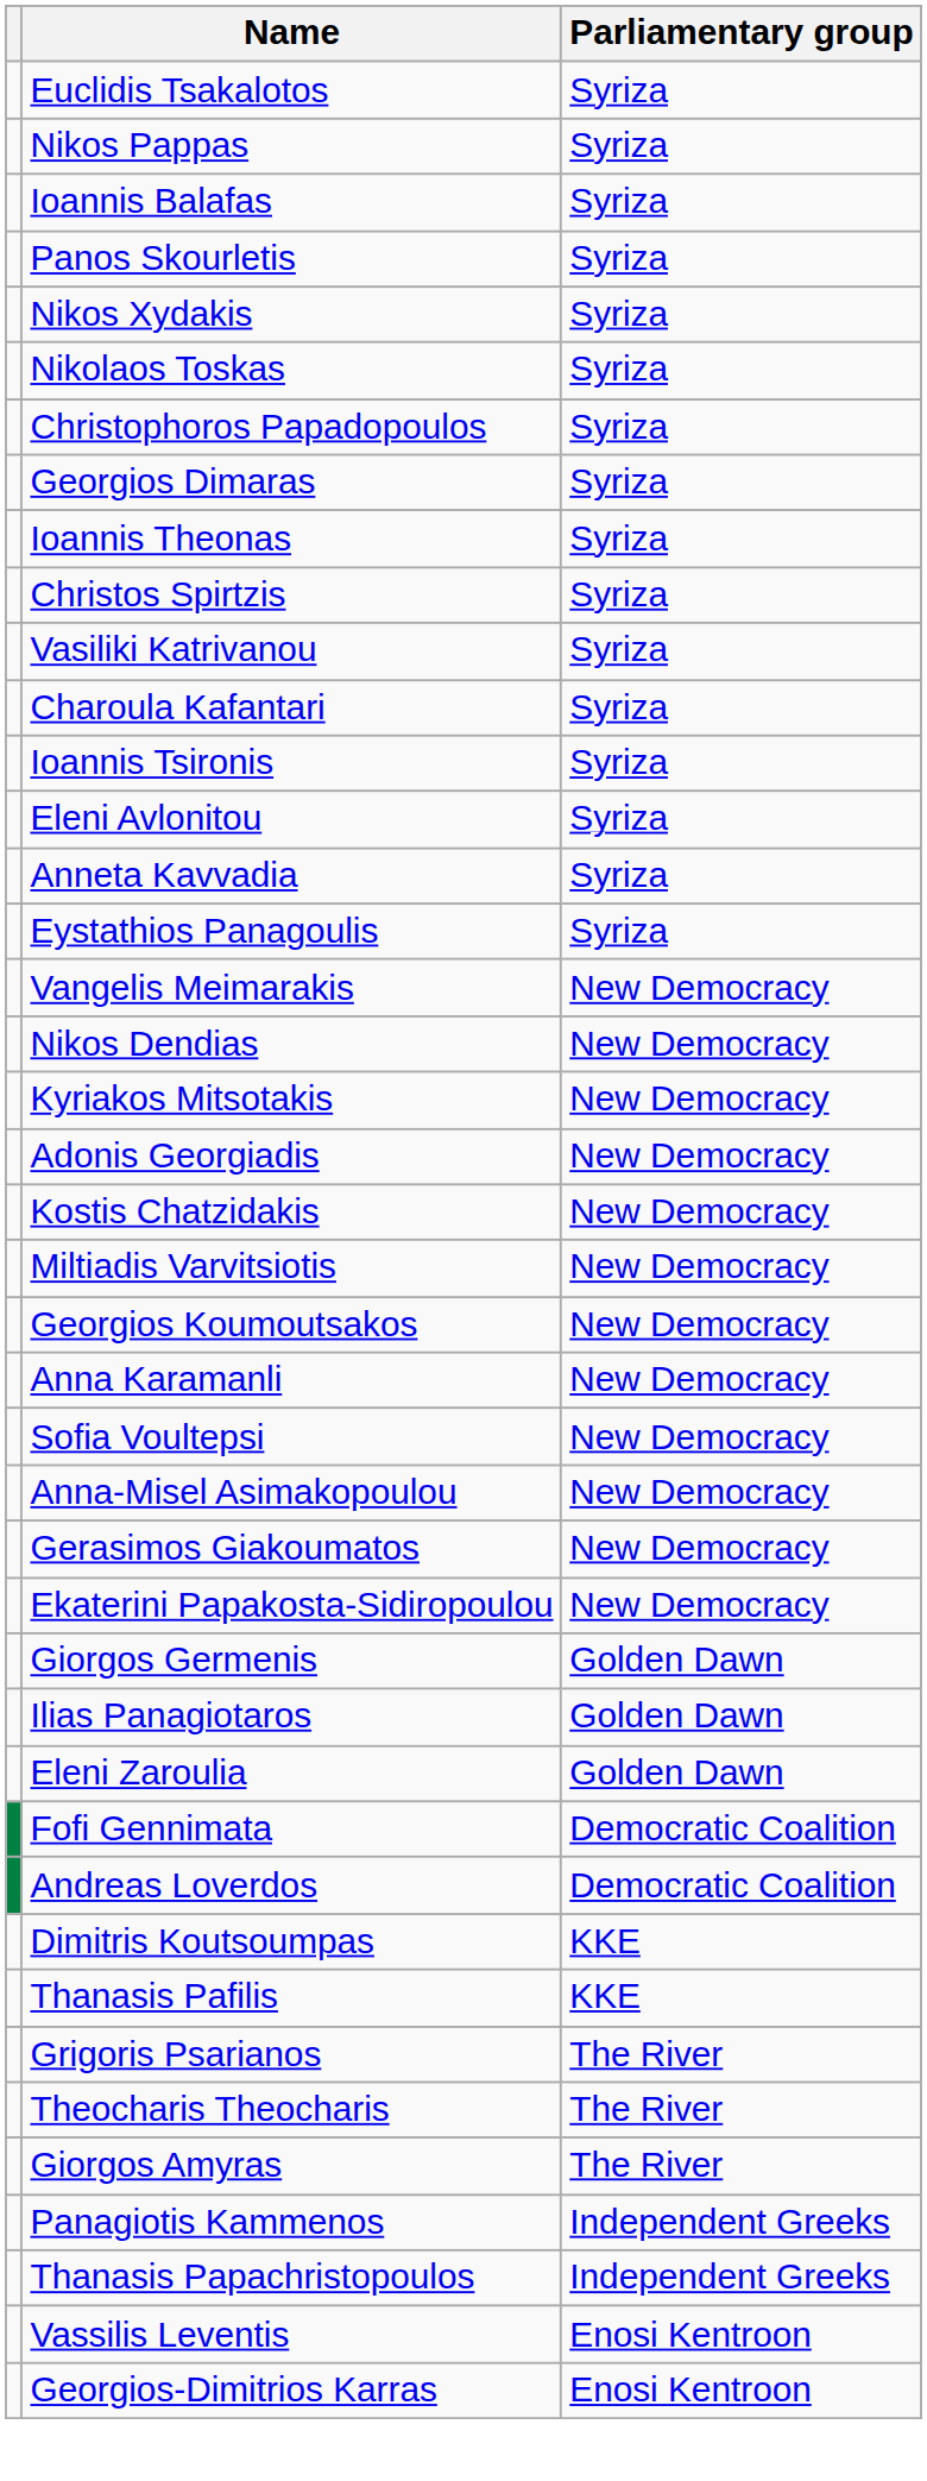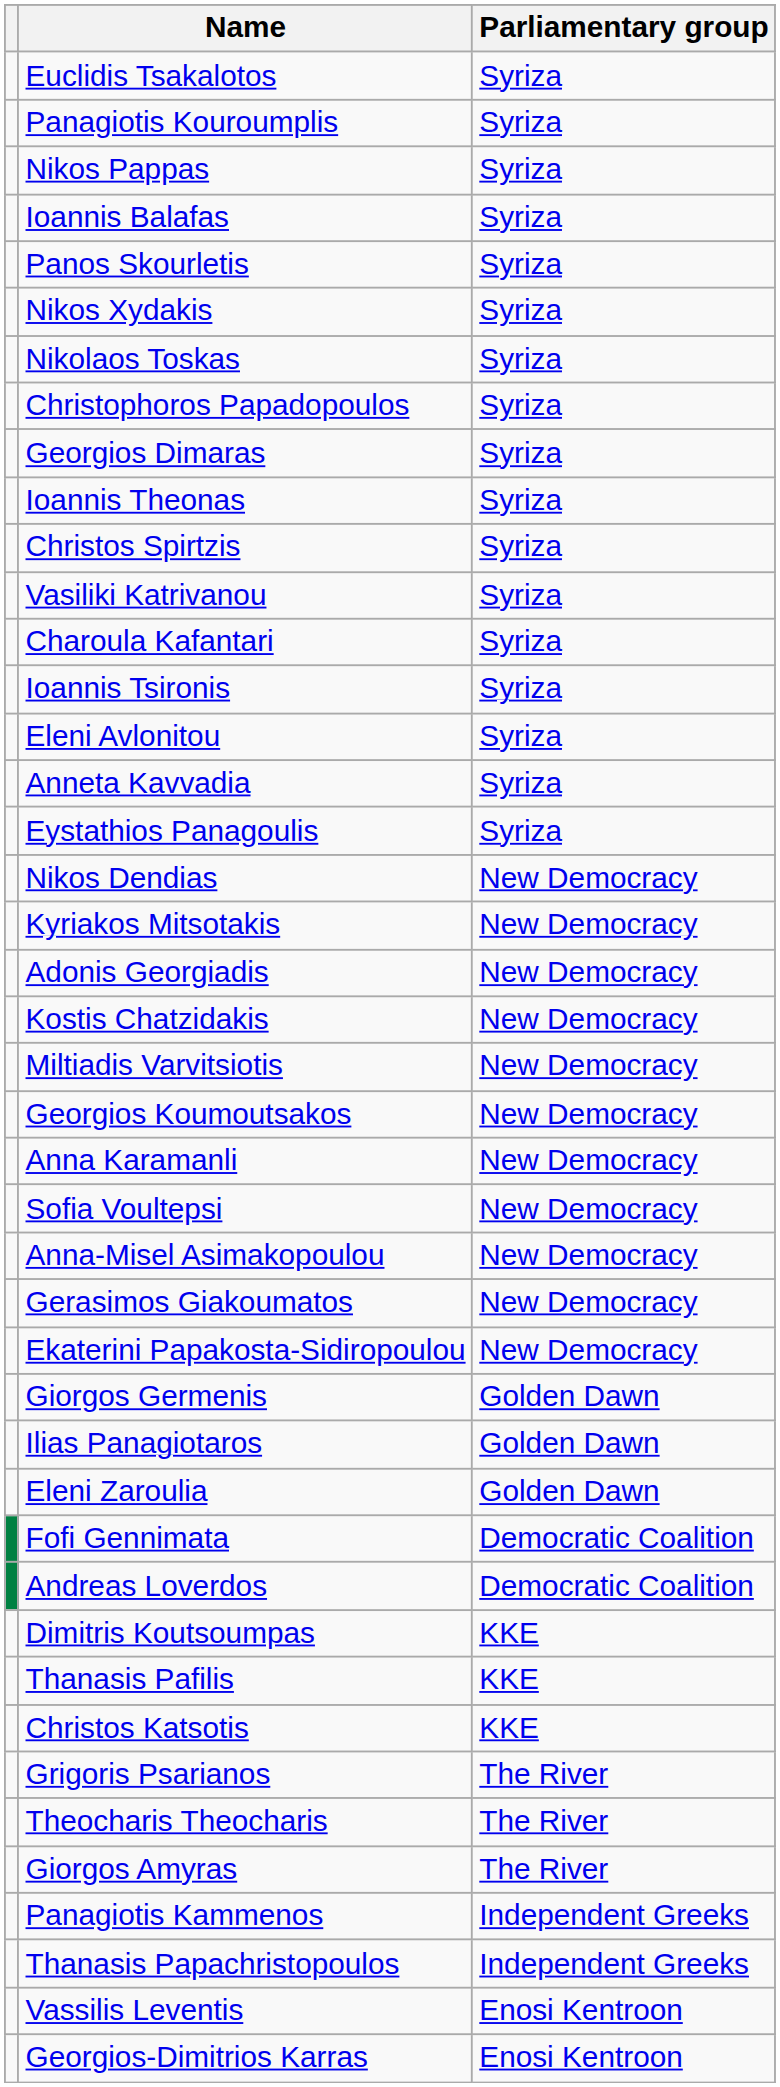 <table class="wikitable sortable" border="1">
 <tr>
 <th></th>
 <th>Name</th>
 <th>Parliamentary group</th>
 </tr>
 <tr>
 <td bgcolor=></td>
 <td data-sort-value="Tsakalotos, Euclidis"><a href='#'>Euclidis Tsakalotos</a></td>
+<td><a href='#'>Syriza</a></td>
+</tr>
+<tr>
+<td bgcolor=></td>
+<td data-sort-value="Kouroumplis, Panagiotis"><a href='#'>Panagiotis Kouroumplis</a></td>
 <td><a href='#'>Syriza</a></td>
 </tr>
 <tr>
 <td bgcolor=></td>
 <td data-sort-value="Pappas, Nikos"><a href='#'>Nikos Pappas</a></td>
 <td><a href='#'>Syriza</a></td>
 </tr>
 <tr>
 <td bgcolor=></td>
 <td data-sort-value="Balafas, Ioannis"><a href='#'>Ioannis Balafas</a></td>
 <td><a href='#'>Syriza</a></td>
 </tr>
 <tr>
 <td bgcolor=></td>
 <td data-sort-value="Skourletis, Panos"><a href='#'>Panos Skourletis</a></td>
 <td><a href='#'>Syriza</a></td>
 </tr>
 <tr>
 <td bgcolor=></td>
 <td data-sort-value="Xydakis, Nikos"><a href='#'>Nikos Xydakis</a></td>
 <td><a href='#'>Syriza</a></td>
 </tr>
 <tr>
 <td bgcolor=></td>
 <td data-sort-value="Toskas, Nikolaos"><a href='#'>Nikolaos Toskas</a></td>
 <td><a href='#'>Syriza</a></td>
 </tr>
 <tr>
 <td bgcolor=></td>
 <td data-sort-value="Papadopoulos, Christophoros"><a href='#'>Christophoros Papadopoulos</a></td>
 <td><a href='#'>Syriza</a></td>
 </tr>
 <tr>
 <td bgcolor=></td>
 <td data-sort-value="Dimaras, Georgios"><a href='#'>Georgios Dimaras</a></td>
 <td><a href='#'>Syriza</a></td>
 </tr>
 <tr>
 <td bgcolor=></td>
 <td data-sort-value="Theonas, Ioannis"><a href='#'>Ioannis Theonas</a></td>
 <td><a href='#'>Syriza</a></td>
 </tr>
 <tr>
 <td bgcolor=></td>
 <td data-sort-value="Spirtzis, Christos"><a href='#'>Christos Spirtzis</a></td>
 <td><a href='#'>Syriza</a></td>
 </tr>
 <tr>
 <td bgcolor=></td>
 <td data-sort-value="Katrivanou, Vassiliki"><a href='#'>Vasiliki Katrivanou</a></td>
 <td><a href='#'>Syriza</a></td>
 </tr>
 <tr>
 <td bgcolor=></td>
 <td data-sort-value="Kafantari, Haroula"><a href='#'>Charoula Kafantari</a></td>
 <td><a href='#'>Syriza</a></td>
 </tr>
 <tr>
 <td bgcolor=></td>
 <td data-sort-value="Tsironis, Ioannis"><a href='#'>Ioannis Tsironis</a></td>
 <td><a href='#'>Syriza</a></td>
 </tr>
 <tr>
 <td bgcolor=></td>
 <td data-sort-value="Avlonitou, Eleni"><a href='#'>Eleni Avlonitou</a></td>
 <td><a href='#'>Syriza</a></td>
 </tr>
 <tr>
 <td bgcolor=></td>
 <td data-sort-value="Kavvadia, Annetta"><a href='#'>Anneta Kavvadia</a></td>
 <td><a href='#'>Syriza</a></td>
 </tr>
 <tr>
 <td bgcolor=></td>
 <td data-sort-value="Panagoulis, Eustathios"><a href='#'>Eystathios Panagoulis</a></td>
 <td><a href='#'>Syriza</a><br></td>
-</tr>
-<tr>
-<td bgcolor=></td>
-<td data-sort-value="Meimarakis, Vangelis"><a href='#'>Vangelis Meimarakis</a></td>
-<td><a href='#'>New Democracy</a></td>
 </tr>
 <tr>
 <td bgcolor=></td>
 <td data-sort-value="Dendias, Nikos"><a href='#'>Nikos Dendias</a></td>
 <td><a href='#'>New Democracy</a></td>
 </tr>
 <tr>
 <td bgcolor=></td>
 <td data-sort-value="Mitsotakis, Kyriakos"><a href='#'>Kyriakos Mitsotakis</a></td>
 <td><a href='#'>New Democracy</a></td>
 </tr>
 <tr>
 <td bgcolor=></td>
 <td data-sort-value="Georgiadis, Adonis"><a href='#'>Adonis Georgiadis</a></td>
 <td><a href='#'>New Democracy</a></td>
 </tr>
 <tr>
 <td bgcolor=></td>
 <td data-sort-value="Chatzidakis, Kostis"><a href='#'>Kostis Chatzidakis</a></td>
 <td><a href='#'>New Democracy</a></td>
 </tr>
 <tr>
 <td bgcolor=></td>
 <td data-sort-value="Varvitsiotis, Miltiadis"><a href='#'>Miltiadis Varvitsiotis</a></td>
 <td><a href='#'>New Democracy</a></td>
 </tr>
 <tr>
 <td bgcolor=></td>
 <td data-sort-value="Koumoutsakos, Georgios"><a href='#'>Georgios Koumoutsakos</a></td>
 <td><a href='#'>New Democracy</a></td>
 </tr>
 <tr>
 <td bgcolor=></td>
 <td data-sort-value="Karamanli, Anna"><a href='#'>Anna Karamanli</a></td>
 <td><a href='#'>New Democracy</a></td>
 </tr>
 <tr>
 <td bgcolor=></td>
 <td data-sort-value="Voultepsi, Sofia"><a href='#'>Sofia Voultepsi</a></td>
 <td><a href='#'>New Democracy</a></td>
 </tr>
 <tr>
 <td bgcolor=></td>
 <td data-sort-value="Asimakopoulou, Anna-Misel"><a href='#'>Anna-Misel Asimakopoulou</a></td>
 <td><a href='#'>New Democracy</a></td>
 </tr>
 <tr>
 <td bgcolor=></td>
 <td data-sort-value="Giakoumatos, Gerasimos"><a href='#'>Gerasimos Giakoumatos</a></td>
 <td><a href='#'>New Democracy</a></td>
 </tr>
 <tr>
 <td bgcolor=></td>
 <td data-sort-value="Papakosta-Sidiropoulou, Ekaterini"><a href='#'>Ekaterini Papakosta-Sidiropoulou</a></td>
 <td><a href='#'>New Democracy</a><br></td>
 </tr>
 <tr>
 <td bgcolor=></td>
 <td data-sort-value="Germenis, Giorgos"><a href='#'>Giorgos Germenis</a></td>
 <td><a href='#'>Golden Dawn</a></td>
 </tr>
 <tr>
 <td bgcolor=></td>
 <td data-sort-value="Panagiotaros, Ilias"><a href='#'>Ilias Panagiotaros</a></td>
 <td><a href='#'>Golden Dawn</a></td>
 </tr>
 <tr>
 <td bgcolor=></td>
 <td data-sort-value="Zarouli, Eleni"><a href='#'>Eleni Zaroulia</a></td>
 <td><a href='#'>Golden Dawn</a><br></td>
 </tr>
 <tr>
 <td bgcolor=#008142></td>
 <td data-sort-value="Gennimata, Fofi"><a href='#'>Fofi Gennimata</a></td>
 <td><a href='#'>Democratic Coalition</a></td>
 </tr>
 <tr>
 <td bgcolor=#008142></td>
 <td data-sort-value="Loverdos, Andreas"><a href='#'>Andreas Loverdos</a></td>
 <td><a href='#'>Democratic Coalition</a><br></td>
 </tr>
 <tr>
 <td bgcolor=></td>
 <td data-sort-value="Koutsoumpas, Dimitris"><a href='#'>Dimitris Koutsoumpas</a></td>
 <td><a href='#'>KKE</a></td>
 </tr>
 <tr>
 <td bgcolor=></td>
 <td data-sort-value="Pafilis, Thanasis"><a href='#'>Thanasis Pafilis</a></td>
 <td><a href='#'>KKE</a></td>
 </tr>
 <tr>
 <td bgcolor=></td>
+<td data-sort-value="Katsotis, Christos"><a href='#'>Christos Katsotis</a></td>
+<td><a href='#'>KKE</a><br></td>
+</tr>
+<tr>
+<td bgcolor=></td>
 <td data-sort-value="Psarianos, Grigoris"><a href='#'>Grigoris Psarianos</a></td>
 <td><a href='#'>The River</a></td>
 </tr>
 <tr>
 <td bgcolor=></td>
 <td data-sort-value="Theoharis, Τheocharis"><a href='#'>Theocharis Theocharis</a></td>
 <td><a href='#'>The River</a></td>
 </tr>
 <tr>
 <td bgcolor=></td>
 <td data-sort-value="Amyras, Giorgos"><a href='#'>Giorgos Amyras</a></td>
 <td><a href='#'>The River</a><br></td>
 </tr>
 <tr>
 <td bgcolor=></td>
 <td data-sort-value="Kammenos, Panagiotis"><a href='#'>Panagiotis Kammenos</a></td>
 <td><a href='#'>Independent Greeks</a></td>
 </tr>
 <tr>
 <td bgcolor=></td>
 <td data-sort-value="Papachristopoulos, Thanasis"><a href='#'>Thanasis Papachristopoulos</a></td>
 <td><a href='#'>Independent Greeks</a><br></td>
 </tr>
 <tr>
 <td bgcolor=></td>
 <td data-sort-value="Leventis, Vassilis"><a href='#'>Vassilis Leventis</a></td>
 <td><a href='#'>Enosi Kentroon</a></td>
 </tr>
 <tr>
 <td bgcolor=></td>
 <td data-sort-value="Karras, Georgios-Dimitrios"><a href='#'>Georgios-Dimitrios Karras</a></td>
 <td><a href='#'>Enosi Kentroon</a></td>
 </tr>
 </table>
